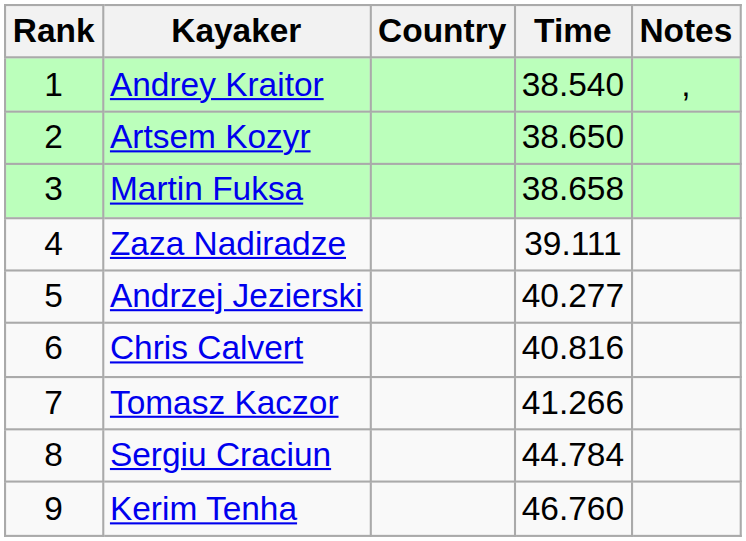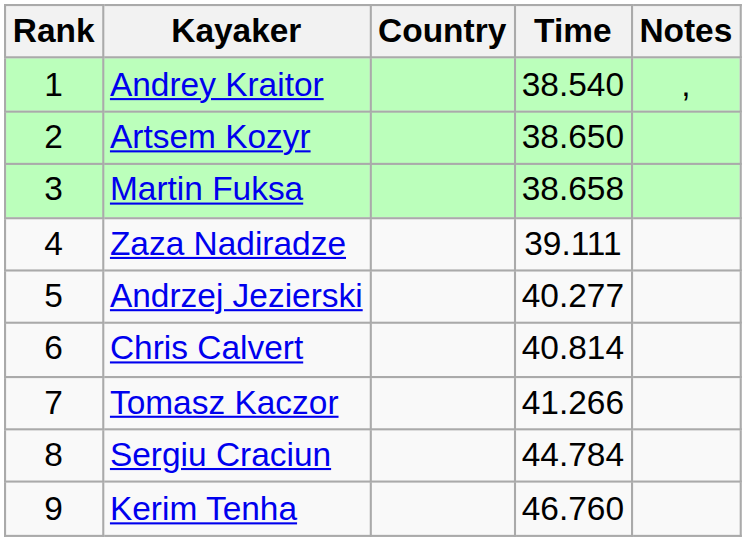 <table class="wikitable" style="text-align:center">
 <tr>
 <th>Rank</th>
 <th>Kayaker</th>
 <th>Country</th>
 <th>Time</th>
 <th>Notes</th>
 </tr>
 <tr bgcolor=bbffbb>
 <td>1</td>
 <td align="left"><a href='#'>Andrey Kraitor</a></td>
 <td align="left"></td>
 <td>38.540</td>
 <td>, <strong></strong></td>
 </tr>
 <tr bgcolor=bbffbb>
 <td>2</td>
 <td align="left"><a href='#'>Artsem Kozyr</a></td>
 <td align="left"></td>
 <td>38.650</td>
 <td></td>
 </tr>
 <tr bgcolor=bbffbb>
 <td>3</td>
 <td align="left"><a href='#'>Martin Fuksa</a></td>
 <td align="left"></td>
 <td>38.658</td>
 <td></td>
 </tr>
 <tr>
 <td>4</td>
 <td align="left"><a href='#'>Zaza Nadiradze</a></td>
 <td align="left"></td>
 <td>39.111</td>
 <td></td>
 </tr>
 <tr>
 <td>5</td>
 <td align="left"><a href='#'>Andrzej Jezierski</a></td>
 <td align="left"></td>
 <td>40.277</td>
 <td></td>
 </tr>
 <tr>
 <td>6</td>
 <td align="left"><a href='#'>Chris Calvert</a></td>
 <td align="left"></td>
-<td>40.816</td>
+<td>40.814</td>
 <td></td>
 </tr>
 <tr>
 <td>7</td>
 <td align="left"><a href='#'>Tomasz Kaczor</a></td>
 <td align="left"></td>
 <td>41.266</td>
 <td></td>
 </tr>
 <tr>
 <td>8</td>
 <td align="left"><a href='#'>Sergiu Craciun</a></td>
 <td align="left"></td>
 <td>44.784</td>
 <td></td>
 </tr>
 <tr>
 <td>9</td>
 <td align="left"><a href='#'>Kerim Tenha</a></td>
 <td align="left"></td>
 <td>46.760</td>
 <td></td>
 </tr>
 </table>
